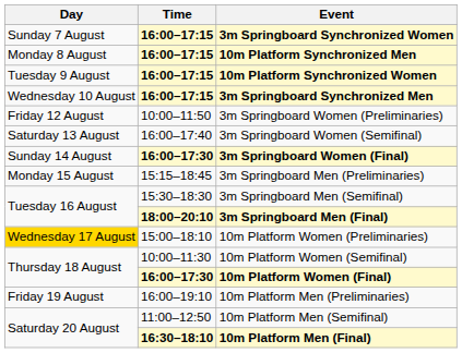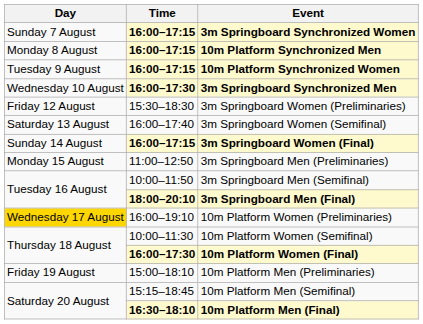 <table class="wikitable">
 <tr>
 <th>Day</th>
 <th>Time</th>
 <th>Event</th>
 </tr>
 <tr>
 <td>Sunday 7 August</td>
 <td style="background:lemonchiffon"><strong>16:00–17:15</strong></td>
 <td style="background:lemonchiffon"><strong>3m Springboard Synchronized Women</strong></td>
 </tr>
 <tr>
 <td>Monday 8 August</td>
 <td style="background:lemonchiffon"><strong>16:00–17:15</strong></td>
 <td style="background:lemonchiffon"><strong>10m Platform Synchronized Men</strong></td>
 </tr>
 <tr>
 <td>Tuesday 9 August</td>
 <td style="background:lemonchiffon"><strong>16:00–17:15</strong></td>
 <td style="background:lemonchiffon"><strong>10m Platform Synchronized Women</strong></td>
 </tr>
 <tr>
 <td>Wednesday 10 August</td>
-<td style="background:lemonchiffon"><strong>16:00–17:15</strong></td>
+<td style="background:lemonchiffon"><strong>16:00–17:30</strong></td>
 <td style="background:lemonchiffon"><strong>3m Springboard Synchronized Men</strong></td>
 </tr>
 <tr>
 <td>Friday 12 August</td>
-<td>10:00–11:50</td>
+<td>15:30–18:30</td>
 <td>3m Springboard Women (Preliminaries)</td>
 </tr>
 <tr>
 <td>Saturday 13 August</td>
 <td>16:00–17:40</td>
 <td>3m Springboard Women (Semifinal)</td>
 </tr>
 <tr>
 <td>Sunday 14 August</td>
-<td style="background:lemonchiffon"><strong>16:00–17:30</strong></td>
+<td style="background:lemonchiffon"><strong>16:00–17:15</strong></td>
 <td style="background:lemonchiffon"><strong>3m Springboard Women (Final)</strong></td>
 </tr>
 <tr>
 <td>Monday 15 August</td>
-<td>15:15–18:45</td>
+<td>11:00–12:50</td>
 <td>3m Springboard Men (Preliminaries)</td>
 </tr>
 <tr>
 <td rowspan="2">Tuesday 16 August</td>
-<td>15:30–18:30</td>
+<td>10:00–11:50</td>
 <td>3m Springboard Men (Semifinal)</td>
 </tr>
 <tr>
 <td style="background:lemonchiffon"><strong>18:00–20:10</strong></td>
 <td style="background:lemonchiffon"><strong>3m Springboard Men (Final)</strong></td>
 </tr>
 <tr>
 <td style="background: gold;">Wednesday 17 August</td>
-<td>15:00–18:10</td>
+<td>16:00–19:10</td>
 <td>10m Platform Women (Preliminaries)</td>
 </tr>
 <tr>
 <td rowspan="2">Thursday 18 August</td>
 <td>10:00–11:30</td>
 <td>10m Platform Women (Semifinal)</td>
 </tr>
 <tr>
 <td style="background:lemonchiffon"><strong>16:00–17:30</strong></td>
 <td style="background:lemonchiffon"><strong>10m Platform Women  (Final)</strong></td>
 </tr>
 <tr>
 <td>Friday 19 August</td>
-<td>16:00–19:10</td>
+<td>15:00–18:10</td>
 <td>10m Platform Men (Preliminaries)</td>
 </tr>
 <tr>
 <td rowspan="2">Saturday 20 August</td>
-<td>11:00–12:50</td>
+<td>15:15–18:45</td>
 <td>10m Platform Men (Semifinal)</td>
 </tr>
 <tr>
 <td style="background:lemonchiffon"><strong>16:30–18:10</strong></td>
 <td style="background:lemonchiffon"><strong>10m Platform Men  (Final)</strong></td>
 </tr>
 </table>
